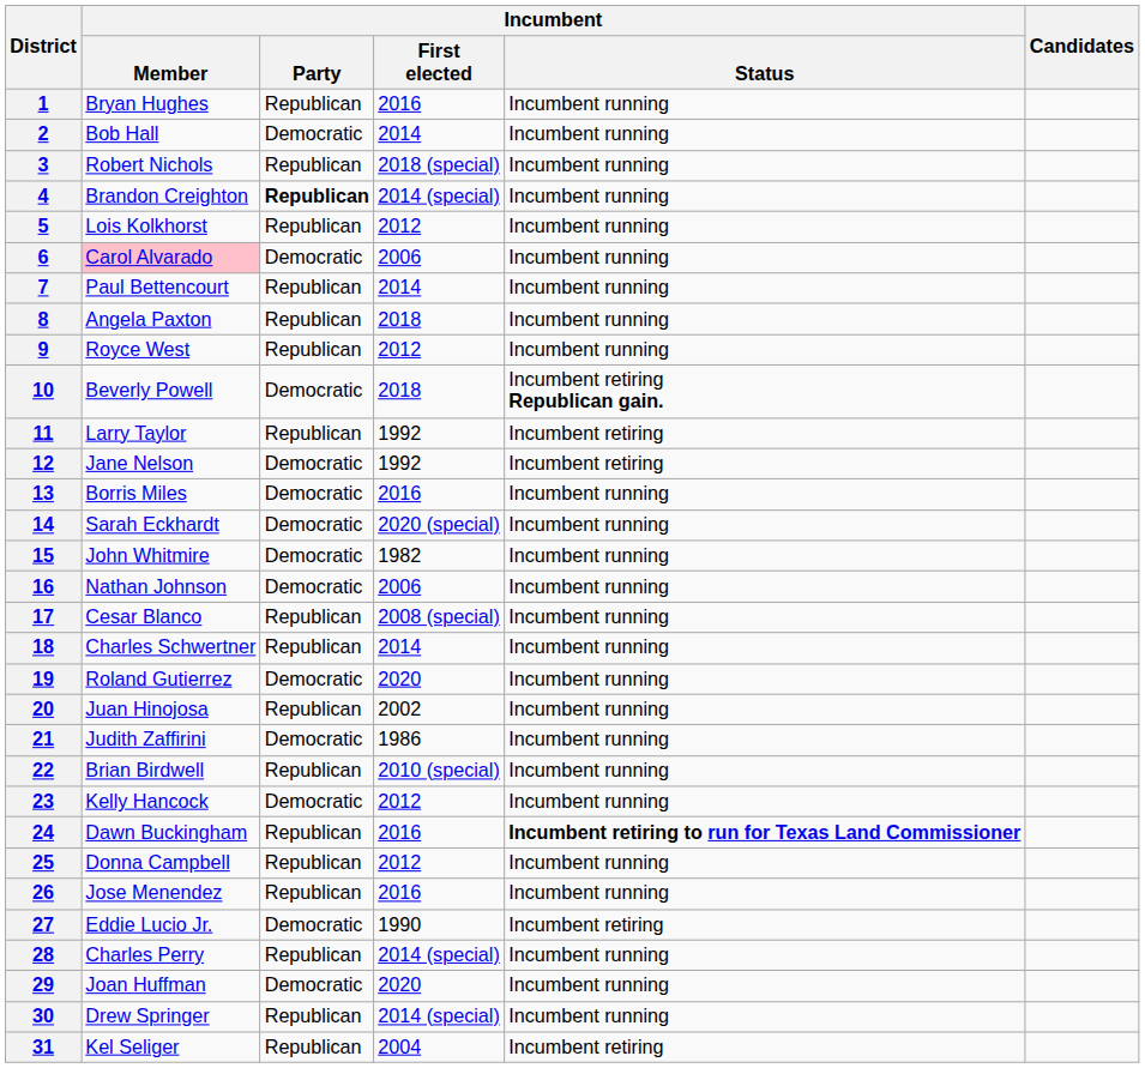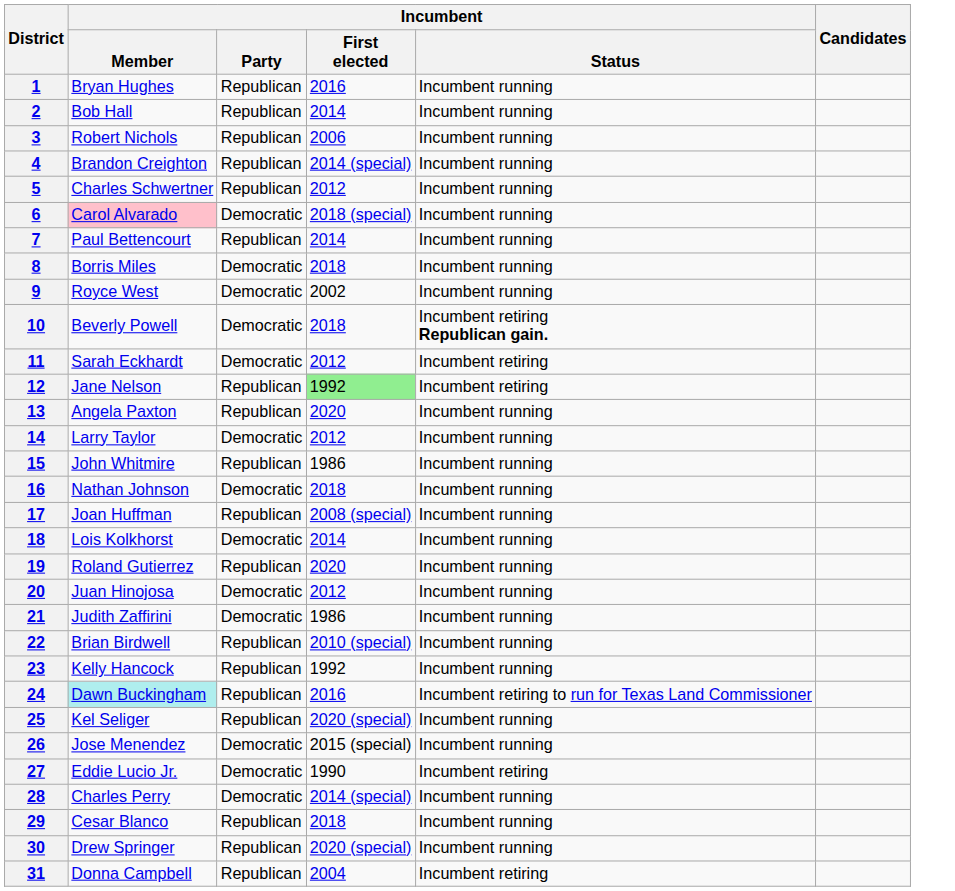 <table class="wikitable sortable">
 <tr>
 <th rowspan=2>District</th>
 <th colspan=4>Incumbent</th>
 <th rowspan=2 class="unsortable">Candidates</th>
 </tr>
 <tr valign=bottom>
 <th>Member</th>
 <th>Party</th>
 <th>First<br>elected</th>
 <th>Status</th>
 </tr>
 <tr>
 <th><a href='#'>1</a></th>
 <td><a href='#'>Bryan Hughes</a></td>
 <td>Republican</td>
 <td><a href='#'>2016</a></td>
 <td>Incumbent running</td>
 <td nowrap></td>
 </tr>
 <tr>
 <th><a href='#'>2</a></th>
 <td><a href='#'>Bob Hall</a></td>
-<td>Democratic</td>
+<td>Republican</td>
 <td><a href='#'>2014</a></td>
 <td>Incumbent running</td>
 <td nowrap></td>
 </tr>
 <tr>
 <th><a href='#'>3</a></th>
 <td><a href='#'>Robert Nichols</a></td>
 <td>Republican</td>
-<td><a href='#'>2018 (special)</a></td>
+<td><a href='#'>2006</a></td>
 <td>Incumbent running</td>
 <td nowrap></td>
 </tr>
 <tr>
 <th><a href='#'>4</a></th>
 <td><a href='#'>Brandon Creighton</a></td>
-<td><strong>Republican</strong></td>
+<td>Republican</td>
 <td><a href='#'>2014 (special)</a></td>
 <td>Incumbent running</td>
 <td nowrap></td>
 </tr>
 <tr>
 <th><a href='#'>5</a></th>
-<td><a href='#'>Lois Kolkhorst</a></td>
+<td><a href='#'>Charles Schwertner</a></td>
 <td>Republican</td>
 <td><a href='#'>2012</a></td>
 <td>Incumbent running</td>
 <td nowrap></td>
 </tr>
 <tr>
 <th><a href='#'>6</a></th>
 <td style="background: pink;"><a href='#'>Carol Alvarado</a></td>
 <td>Democratic</td>
-<td><a href='#'>2006</a></td>
+<td><a href='#'>2018 (special)</a></td>
 <td>Incumbent running</td>
 <td nowrap></td>
 </tr>
 <tr>
 <th><a href='#'>7</a></th>
 <td><a href='#'>Paul Bettencourt</a></td>
 <td>Republican</td>
 <td><a href='#'>2014</a></td>
 <td>Incumbent running</td>
 <td nowrap></td>
 </tr>
 <tr>
 <th><a href='#'>8</a></th>
-<td><a href='#'>Angela Paxton</a></td>
-<td>Republican</td>
+<td><a href='#'>Borris Miles</a></td>
+<td>Democratic</td>
 <td><a href='#'>2018</a></td>
 <td>Incumbent running</td>
 <td nowrap></td>
 </tr>
 <tr>
 <th><a href='#'>9</a></th>
 <td><a href='#'>Royce West</a></td>
-<td>Republican</td>
-<td><a href='#'>2012</a></td>
+<td>Democratic</td>
+<td>2002</td>
 <td>Incumbent running</td>
 <td nowrap></td>
 </tr>
 <tr>
 <th><a href='#'>10</a></th>
 <td><a href='#'>Beverly Powell</a></td>
 <td>Democratic</td>
 <td><a href='#'>2018</a></td>
 <td>Incumbent retiring <br><strong>Republican gain.</strong></td>
 <td nowrap></td>
 </tr>
 <tr>
 <th><a href='#'>11</a></th>
-<td><a href='#'>Larry Taylor</a></td>
-<td>Republican</td>
-<td>1992</td>
+<td><a href='#'>Sarah Eckhardt</a></td>
+<td>Democratic</td>
+<td><a href='#'>2012</a></td>
 <td>Incumbent retiring</td>
 <td nowrap></td>
 </tr>
 <tr>
 <th><a href='#'>12</a></th>
 <td><a href='#'>Jane Nelson</a></td>
-<td>Democratic</td>
-<td>1992</td>
+<td>Republican</td>
+<td style="background: lightgreen;">1992</td>
 <td>Incumbent retiring</td>
 <td nowrap></td>
 </tr>
 <tr>
 <th><a href='#'>13</a></th>
-<td><a href='#'>Borris Miles</a></td>
-<td>Democratic</td>
-<td><a href='#'>2016</a></td>
+<td><a href='#'>Angela Paxton</a></td>
+<td>Republican</td>
+<td><a href='#'>2020</a></td>
 <td>Incumbent running</td>
 <td nowrap></td>
 </tr>
 <tr>
 <th><a href='#'>14</a></th>
-<td><a href='#'>Sarah Eckhardt</a></td>
+<td><a href='#'>Larry Taylor</a></td>
 <td>Democratic</td>
-<td><a href='#'>2020 (special)</a></td>
+<td><a href='#'>2012</a></td>
 <td>Incumbent running</td>
 <td nowrap></td>
 </tr>
 <tr>
 <th><a href='#'>15</a></th>
 <td><a href='#'>John Whitmire</a></td>
-<td>Democratic</td>
-<td>1982</td>
+<td>Republican</td>
+<td>1986</td>
 <td>Incumbent running</td>
 <td nowrap></td>
 </tr>
 <tr>
 <th><a href='#'>16</a></th>
 <td><a href='#'>Nathan Johnson</a></td>
 <td>Democratic</td>
-<td><a href='#'>2006</a></td>
+<td><a href='#'>2018</a></td>
 <td>Incumbent running</td>
 <td nowrap></td>
 </tr>
 <tr>
 <th><a href='#'>17</a></th>
-<td><a href='#'>Cesar Blanco</a></td>
+<td><a href='#'>Joan Huffman</a></td>
 <td>Republican</td>
 <td><a href='#'>2008 (special)</a></td>
 <td>Incumbent running</td>
 <td nowrap></td>
 </tr>
 <tr>
 <th><a href='#'>18</a></th>
-<td><a href='#'>Charles Schwertner</a></td>
-<td>Republican</td>
+<td><a href='#'>Lois Kolkhorst</a></td>
+<td>Democratic</td>
 <td><a href='#'>2014</a></td>
 <td>Incumbent running</td>
 <td nowrap></td>
 </tr>
 <tr>
 <th><a href='#'>19</a></th>
 <td><a href='#'>Roland Gutierrez</a></td>
-<td>Democratic</td>
+<td>Republican</td>
 <td><a href='#'>2020</a></td>
 <td>Incumbent running</td>
 <td nowrap></td>
 </tr>
 <tr>
 <th><a href='#'>20</a></th>
 <td><a href='#'>Juan Hinojosa</a></td>
-<td>Republican</td>
-<td>2002</td>
+<td>Democratic</td>
+<td><a href='#'>2012</a></td>
 <td>Incumbent running</td>
 <td nowrap></td>
 </tr>
 <tr>
 <th><a href='#'>21</a></th>
 <td><a href='#'>Judith Zaffirini</a></td>
 <td>Democratic</td>
 <td>1986</td>
 <td>Incumbent running</td>
 <td nowrap></td>
 </tr>
 <tr>
 <th><a href='#'>22</a></th>
 <td><a href='#'>Brian Birdwell</a></td>
 <td>Republican</td>
 <td><a href='#'>2010 (special)</a></td>
 <td>Incumbent running</td>
 <td nowrap></td>
 </tr>
 <tr>
 <th><a href='#'>23</a></th>
 <td><a href='#'>Kelly Hancock</a></td>
-<td>Democratic</td>
-<td><a href='#'>2012</a></td>
+<td>Republican</td>
+<td>1992</td>
 <td>Incumbent running</td>
 <td nowrap></td>
 </tr>
 <tr>
 <th><a href='#'>24</a></th>
-<td><a href='#'>Dawn Buckingham</a></td>
+<td style="background: paleturquoise;"><a href='#'>Dawn Buckingham</a></td>
 <td>Republican</td>
 <td><a href='#'>2016</a></td>
-<td><strong>Incumbent retiring to <a href='#'>run for Texas Land Commissioner</a></strong></td>
+<td>Incumbent retiring to <a href='#'>run for Texas Land Commissioner</a></td>
 <td nowrap></td>
 </tr>
 <tr>
 <th><a href='#'>25</a></th>
-<td><a href='#'>Donna Campbell</a></td>
+<td><a href='#'>Kel Seliger</a></td>
 <td>Republican</td>
-<td><a href='#'>2012</a></td>
+<td><a href='#'>2020 (special)</a></td>
 <td>Incumbent running</td>
 <td nowrap></td>
 </tr>
 <tr>
 <th><a href='#'>26</a></th>
 <td><a href='#'>Jose Menendez</a></td>
-<td>Republican</td>
-<td><a href='#'>2016</a></td>
+<td>Democratic</td>
+<td>2015 (special)</td>
 <td>Incumbent running</td>
 <td nowrap></td>
 </tr>
 <tr>
 <th><a href='#'>27</a></th>
 <td><a href='#'>Eddie Lucio Jr.</a></td>
 <td>Democratic</td>
 <td>1990</td>
 <td>Incumbent retiring</td>
 <td nowrap></td>
 </tr>
 <tr>
 <th><a href='#'>28</a></th>
 <td><a href='#'>Charles Perry</a></td>
-<td>Republican</td>
+<td>Democratic</td>
 <td><a href='#'>2014 (special)</a></td>
 <td>Incumbent running</td>
 <td nowrap></td>
 </tr>
 <tr>
 <th><a href='#'>29</a></th>
-<td><a href='#'>Joan Huffman</a></td>
-<td>Democratic</td>
-<td><a href='#'>2020</a></td>
+<td><a href='#'>Cesar Blanco</a></td>
+<td>Republican</td>
+<td><a href='#'>2018</a></td>
 <td>Incumbent running</td>
 <td nowrap></td>
 </tr>
 <tr>
 <th><a href='#'>30</a></th>
 <td><a href='#'>Drew Springer</a></td>
 <td>Republican</td>
-<td><a href='#'>2014 (special)</a></td>
+<td><a href='#'>2020 (special)</a></td>
 <td>Incumbent running</td>
 <td nowrap></td>
 </tr>
 <tr>
 <th><a href='#'>31</a></th>
-<td><a href='#'>Kel Seliger</a></td>
+<td><a href='#'>Donna Campbell</a></td>
 <td>Republican</td>
 <td><a href='#'>2004</a></td>
 <td>Incumbent retiring</td>
 <td nowrap></td>
 </tr>
 </table>
